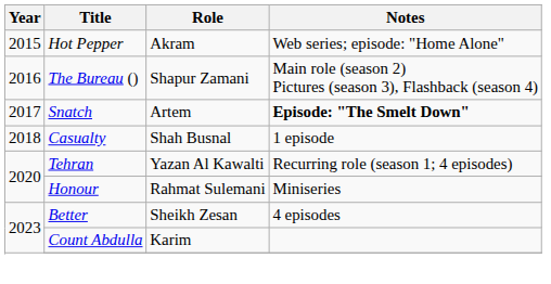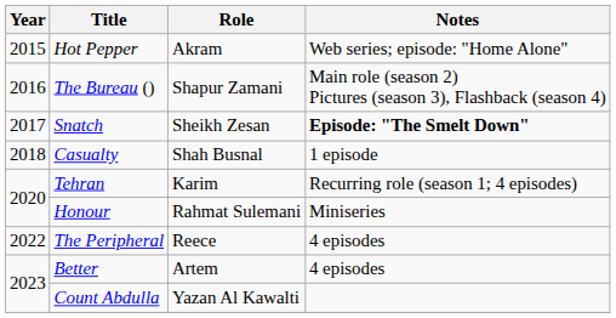 <table class="wikitable sortable">
 <tr>
 <th>Year</th>
 <th>Title</th>
 <th>Role</th>
 <th class="unsortable">Notes</th>
 </tr>
 <tr>
 <td>2015</td>
 <td><em>Hot Pepper</em></td>
 <td>Akram</td>
 <td>Web series; episode: "Home Alone"</td>
 </tr>
 <tr>
 <td>2016</td>
 <td><em><a href='#'>The Bureau</a></em> ()</td>
 <td>Shapur Zamani</td>
 <td>Main role (season 2)<br>Pictures (season 3), Flashback (season 4)</td>
 </tr>
 <tr>
 <td>2017</td>
 <td><em><a href='#'>Snatch</a></em></td>
-<td>Artem</td>
+<td>Sheikh Zesan</td>
 <td><strong>Episode: "The Smelt Down"</strong></td>
 </tr>
 <tr>
 <td>2018</td>
 <td><em><a href='#'>Casualty</a></em></td>
 <td>Shah Busnal</td>
 <td>1 episode</td>
 </tr>
 <tr>
 <td rowspan="2">2020</td>
 <td><em><a href='#'>Tehran</a></em></td>
-<td>Yazan Al Kawalti</td>
+<td>Karim</td>
 <td>Recurring role (season 1; 4 episodes)</td>
 </tr>
 <tr>
 <td><em><a href='#'>Honour</a></em></td>
 <td>Rahmat Sulemani</td>
 <td>Miniseries</td>
 </tr>
 <tr>
+<td>2022</td>
+<td><em><a href='#'>The Peripheral</a></em></td>
+<td>Reece</td>
+<td>4 episodes</td>
+</tr>
+<tr>
 <td rowspan="3">2023</td>
 <td><em><a href='#'>Better</a></em></td>
-<td>Sheikh Zesan</td>
+<td>Artem</td>
 <td>4 episodes</td>
 </tr>
 <tr>
 <td><em><a href='#'>Count Abdulla</a></em></td>
-<td>Karim</td>
+<td>Yazan Al Kawalti</td>
 <td></td>
 </tr>
 <tr>
 </tr>
 </table>
